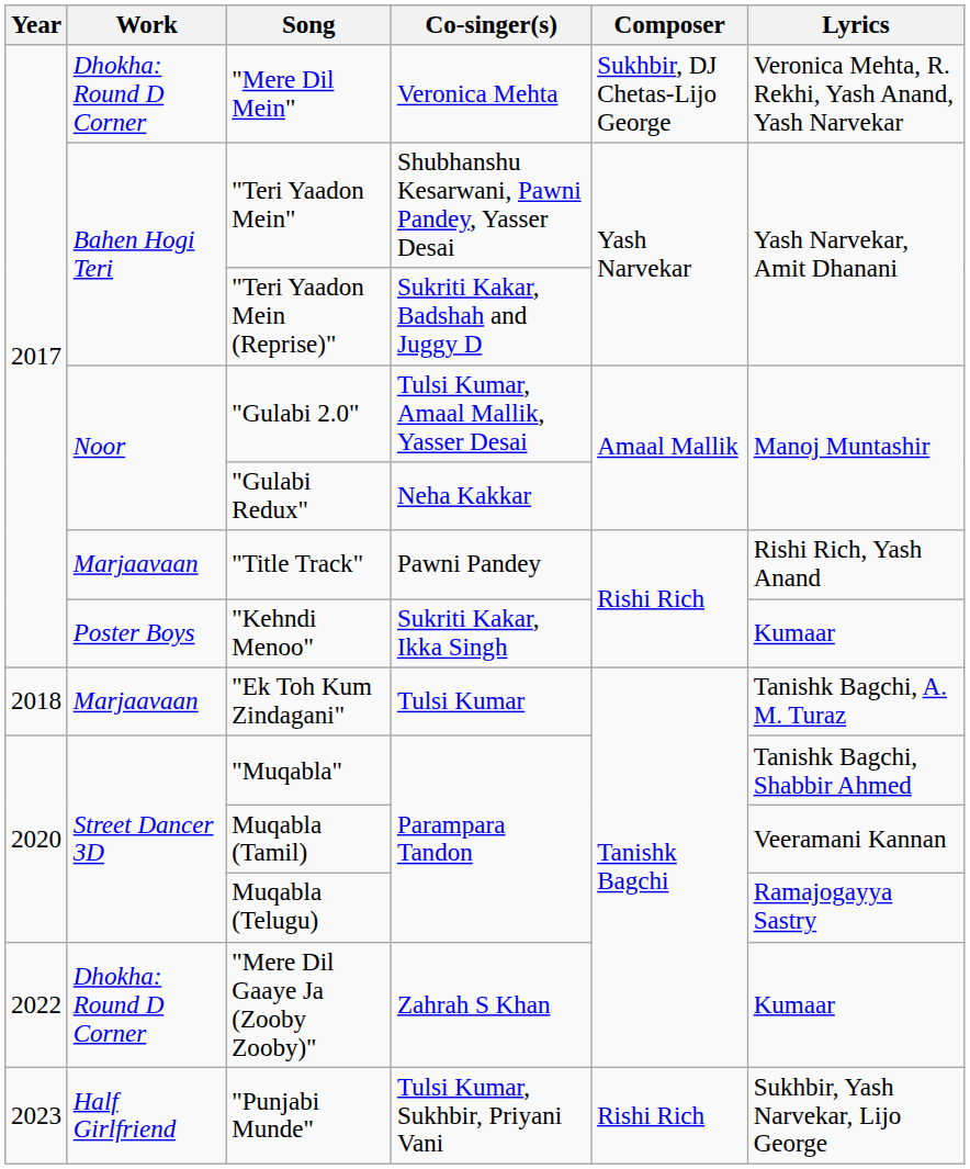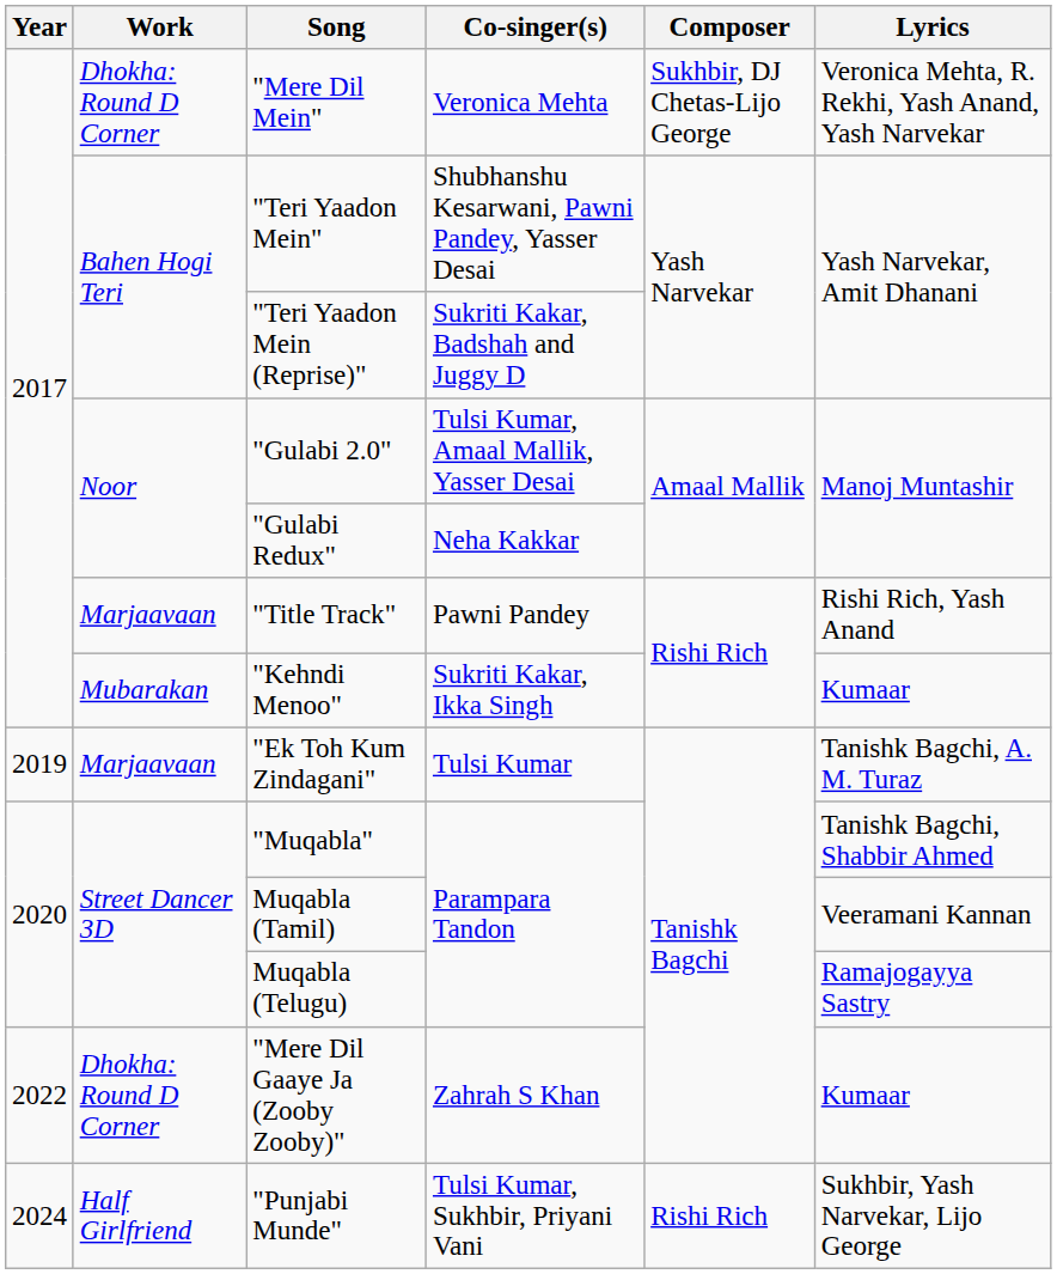 <table class="wikitable">
 <tr>
 <th>Year</th>
 <th>Work</th>
 <th>Song</th>
 <th>Co-singer(s)</th>
 <th>Composer</th>
 <th>Lyrics</th>
 </tr>
 <tr>
 <td rowspan="7">2017</td>
 <td><em><a href='#'>Dhokha: Round D Corner</a></em></td>
 <td>"<a href='#'>Mere Dil Mein</a>"</td>
 <td><a href='#'>Veronica Mehta</a></td>
 <td><a href='#'>Sukhbir</a>, DJ Chetas-Lijo George</td>
 <td>Veronica Mehta, R. Rekhi, Yash Anand, Yash Narvekar</td>
 </tr>
 <tr>
 <td rowspan="2"><em><a href='#'>Bahen Hogi Teri</a></em></td>
 <td>"Teri Yaadon Mein"</td>
 <td>Shubhanshu Kesarwani, <a href='#'>Pawni Pandey</a>, Yasser Desai</td>
 <td rowspan="2">Yash Narvekar</td>
 <td rowspan="2">Yash Narvekar, Amit Dhanani</td>
 </tr>
 <tr>
 <td>"Teri Yaadon Mein (Reprise)"</td>
 <td><a href='#'>Sukriti Kakar</a>, <a href='#'>Badshah</a> and <a href='#'>Juggy D</a></td>
 </tr>
 <tr>
 <td rowspan="2"><a href='#'><em>Noor</em></a></td>
 <td>"Gulabi 2.0"</td>
 <td><a href='#'>Tulsi Kumar</a>, <a href='#'>Amaal Mallik</a>, <a href='#'>Yasser Desai</a></td>
 <td rowspan="2"><a href='#'>Amaal Mallik</a></td>
 <td rowspan="2"><a href='#'>Manoj Muntashir</a></td>
 </tr>
 <tr>
 <td>"Gulabi Redux"</td>
 <td><a href='#'>Neha Kakkar</a></td>
 </tr>
 <tr>
 <td><em><a href='#'>Marjaavaan</a></em></td>
 <td>"Title Track"</td>
 <td>Pawni Pandey</td>
 <td rowspan="2"><a href='#'>Rishi Rich</a></td>
 <td>Rishi Rich, Yash Anand</td>
 </tr>
 <tr>
-<td><em><a href='#'>Poster Boys</a></em></td>
+<td><em><a href='#'>Mubarakan</a></em></td>
 <td>"Kehndi Menoo"</td>
 <td><a href='#'>Sukriti Kakar</a>, <a href='#'>Ikka Singh</a></td>
 <td><a href='#'>Kumaar</a></td>
 </tr>
 <tr>
-<td>2018</td>
+<td>2019</td>
 <td><em><a href='#'>Marjaavaan</a></em></td>
 <td>"Ek Toh Kum Zindagani"</td>
 <td><a href='#'>Tulsi Kumar</a></td>
 <td rowspan="5"><a href='#'>Tanishk Bagchi</a></td>
 <td>Tanishk Bagchi, <a href='#'>A. M. Turaz</a></td>
 </tr>
 <tr>
 <td rowspan=3>2020</td>
 <td rowspan=3><em><a href='#'>Street Dancer 3D</a></em></td>
 <td>"Muqabla"</td>
 <td rowspan=3><a href='#'>Parampara Tandon</a></td>
 <td>Tanishk Bagchi, <a href='#'>Shabbir Ahmed</a></td>
 </tr>
 <tr>
 <td>Muqabla (Tamil)</td>
 <td>Veeramani Kannan</td>
 </tr>
 <tr>
 <td>Muqabla (Telugu)</td>
 <td><a href='#'>Ramajogayya Sastry</a></td>
 </tr>
 <tr>
 <td>2022</td>
 <td><em><a href='#'>Dhokha: Round D Corner</a></em></td>
 <td>"Mere Dil Gaaye Ja (Zooby Zooby)"</td>
 <td><a href='#'>Zahrah S Khan</a></td>
 <td><a href='#'>Kumaar</a></td>
 </tr>
 <tr>
-<td>2023</td>
+<td>2024</td>
 <td><em><a href='#'>Half Girlfriend</a></em></td>
 <td>"Punjabi Munde"</td>
 <td><a href='#'>Tulsi Kumar</a>, Sukhbir, Priyani Vani</td>
 <td><a href='#'>Rishi Rich</a></td>
 <td>Sukhbir, Yash Narvekar, Lijo George</td>
 </tr>
 </table>
